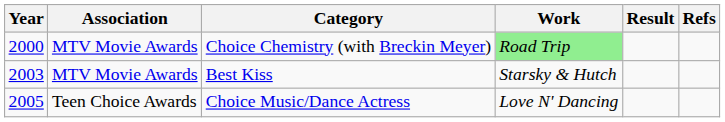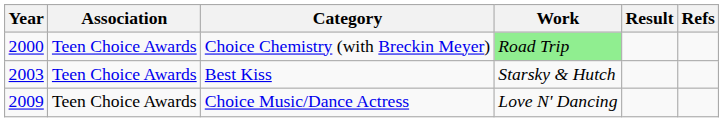 <table class="wikitable">
 <tr>
 <th>Year</th>
 <th>Association</th>
 <th>Category</th>
 <th>Work</th>
 <th>Result</th>
 <th>Refs</th>
 </tr>
 <tr>
 <td><a href='#'>2000</a></td>
-<td><a href='#'>MTV Movie Awards</a></td>
+<td><a href='#'>Teen Choice Awards</a></td>
 <td><a href='#'>Choice Chemistry</a> (with <a href='#'>Breckin Meyer</a>)</td>
 <td style="background: lightgreen;"><em>Road Trip</em></td>
 <td></td>
 <td style="text-align:center;"></td>
 </tr>
 <tr>
 <td><a href='#'>2003</a></td>
-<td><a href='#'>MTV Movie Awards</a></td>
+<td><a href='#'>Teen Choice Awards</a></td>
 <td><a href='#'>Best Kiss</a></td>
 <td><em>Starsky & Hutch</em></td>
 <td></td>
 <td style="text-align:center;"></td>
 </tr>
 <tr>
-<td><a href='#'>2005</a></td>
+<td><a href='#'>2009</a></td>
 <td>Teen Choice Awards</td>
 <td><a href='#'>Choice Music/Dance Actress</a></td>
 <td><em>Love N' Dancing</em></td>
 <td></td>
 <td style="text-align:center;"></td>
 </tr>
 </table>
